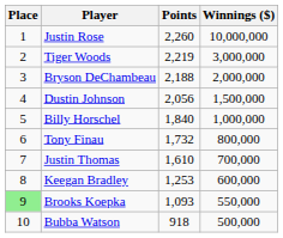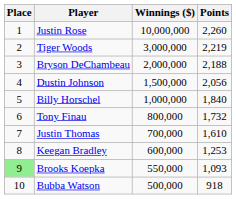 <table class="wikitable">
 <tr>
 <th>Place</th>
 <th>Player</th>
+<th>Winnings ($)</th>
 <th>Points</th>
-<th>Winnings ($)</th>
 </tr>
 <tr>
 <td align=center>1</td>
 <td> <a href='#'>Justin Rose</a></td>
+<td align=center>10,000,000</td>
 <td align=center>2,260</td>
-<td align=center>10,000,000</td>
 </tr>
 <tr>
 <td align=center>2</td>
 <td> <a href='#'>Tiger Woods</a></td>
+<td align=center>3,000,000</td>
 <td align=center>2,219</td>
-<td align=center>3,000,000</td>
 </tr>
 <tr>
 <td align=center>3</td>
 <td> <a href='#'>Bryson DeChambeau</a></td>
+<td align=center>2,000,000</td>
 <td align=center>2,188</td>
-<td align=center>2,000,000</td>
 </tr>
 <tr>
 <td align=center>4</td>
 <td> <a href='#'>Dustin Johnson</a></td>
+<td align=center>1,500,000</td>
 <td align=center>2,056</td>
-<td align=center>1,500,000</td>
 </tr>
 <tr>
 <td align=center>5</td>
 <td> <a href='#'>Billy Horschel</a></td>
+<td align=center>1,000,000</td>
 <td align=center>1,840</td>
-<td align=center>1,000,000</td>
 </tr>
 <tr>
 <td align=center>6</td>
 <td> <a href='#'>Tony Finau</a></td>
+<td align=center>800,000</td>
 <td align=center>1,732</td>
-<td align=center>800,000</td>
 </tr>
 <tr>
 <td align=center>7</td>
 <td> <a href='#'>Justin Thomas</a></td>
+<td align=center>700,000</td>
 <td align=center>1,610</td>
-<td align=center>700,000</td>
 </tr>
 <tr>
 <td align=center>8</td>
 <td> <a href='#'>Keegan Bradley</a></td>
+<td align=center>600,000</td>
 <td align=center>1,253</td>
-<td align=center>600,000</td>
 </tr>
 <tr>
 <td align=center style="background: lightgreen;">9</td>
 <td> <a href='#'>Brooks Koepka</a></td>
+<td align=center>550,000</td>
 <td align=center>1,093</td>
-<td align=center>550,000</td>
 </tr>
 <tr>
 <td align=center>10</td>
 <td> <a href='#'>Bubba Watson</a></td>
+<td align=center>500,000</td>
 <td align=center>918</td>
-<td align=center>500,000</td>
 </tr>
 </table>
